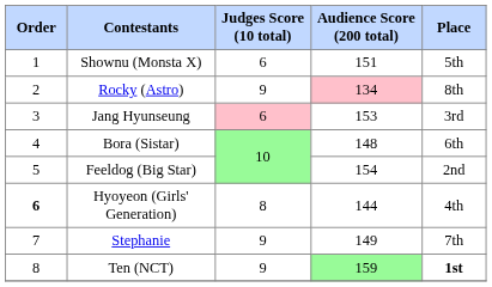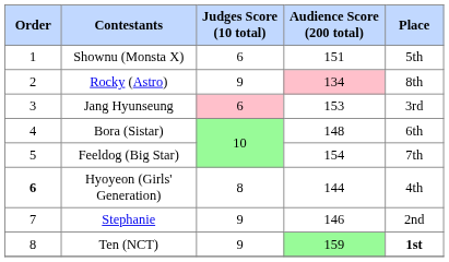 <table border="1" cellpadding="4" cellspacing="0" style="text-align:center; font-size:90%; border-collapse:collapse;" width=75%>
 <tr style="background:#C1D8FF;">
 <th width=3%>Order</th>
 <th width=15%>Contestants</th>
 <th width=10%>Judges Score<br>(10 total)</th>
 <th width=10%>Audience Score<br>(200 total)</th>
 <th width=5%; align=center>Place</th>
 </tr>
 <tr>
 <td>1</td>
 <td>Shownu (Monsta X)</td>
 <td>6</td>
 <td>151</td>
 <td>5th</td>
 </tr>
 <tr>
 <td>2</td>
 <td><a href='#'>Rocky</a> (<a href='#'>Astro</a>)</td>
 <td>9</td>
 <td style="background:pink">134</td>
 <td>8th</td>
 </tr>
 <tr>
 <td>3</td>
 <td>Jang Hyunseung</td>
 <td style="background:pink">6</td>
 <td>153</td>
 <td>3rd</td>
 </tr>
 <tr>
 <td>4</td>
 <td>Bora (Sistar)</td>
 <td rowspan=2 ; style="background:palegreen">10</td>
 <td>148</td>
 <td>6th</td>
 </tr>
 <tr>
 <td>5</td>
 <td>Feeldog (Big Star)</td>
 <td>154</td>
-<td>2nd</td>
+<td>7th</td>
 </tr>
 <tr>
 <td><strong>6</strong></td>
 <td>Hyoyeon (Girls' Generation)</td>
 <td>8</td>
 <td>144</td>
 <td>4th</td>
 </tr>
 <tr>
 <td>7</td>
 <td><a href='#'>Stephanie</a></td>
 <td>9</td>
-<td>149</td>
-<td>7th</td>
+<td>146</td>
+<td>2nd</td>
 </tr>
 <tr>
 <td>8</td>
 <td>Ten (NCT)</td>
 <td>9</td>
 <td style="background:palegreen">159</td>
 <td><strong>1st</strong></td>
 </tr>
 <tr>
 </tr>
 </table>
